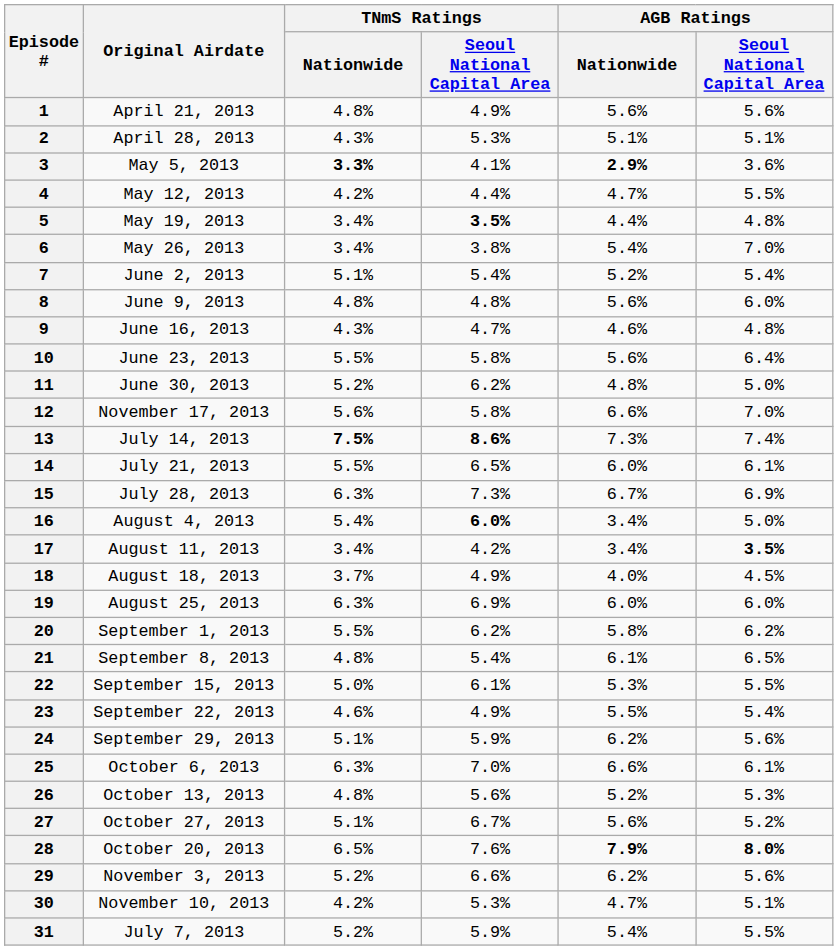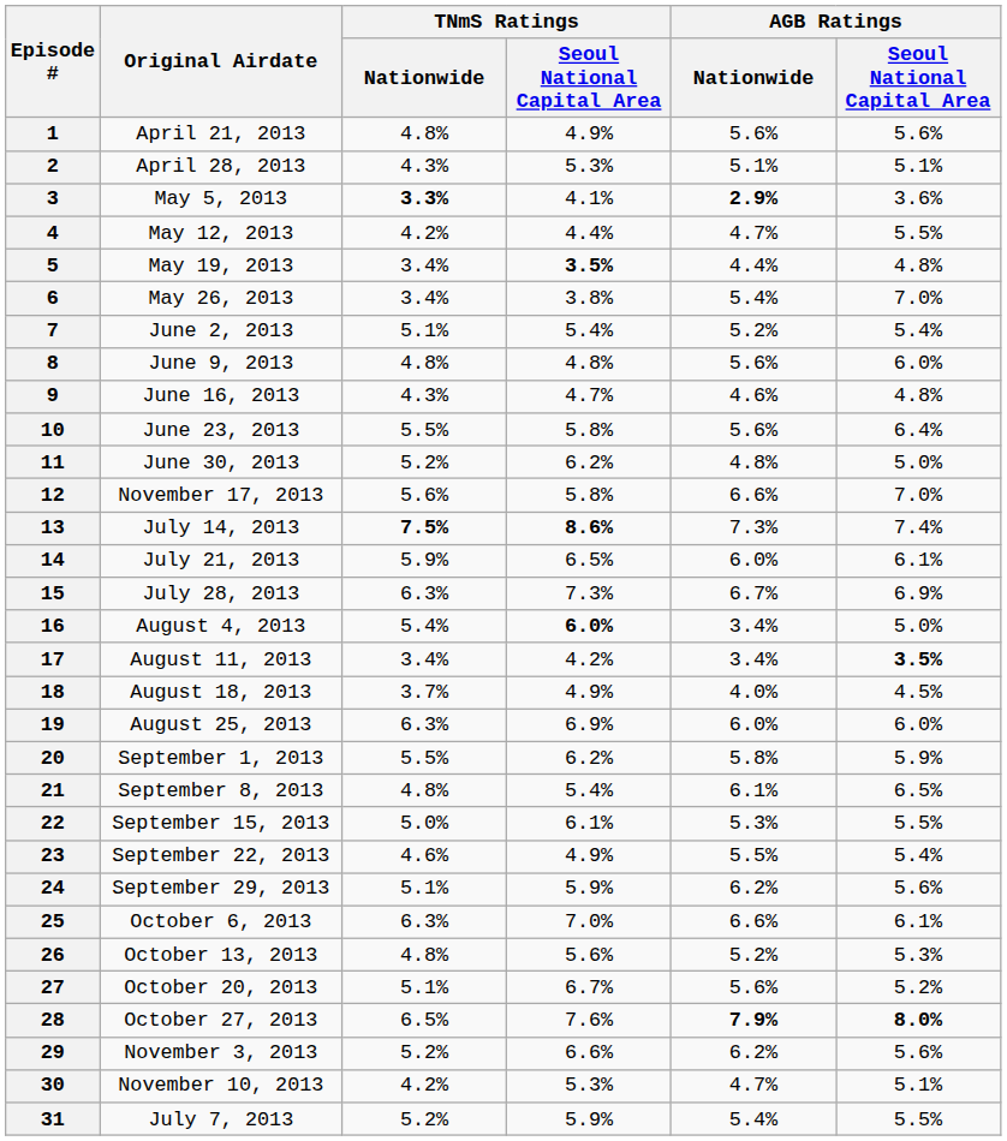 <table class=wikitable style="text-align:center">
 <tr>
 <th rowspan="2" width=40>Episode #</th>
 <th rowspan="2" width=150>Original Airdate</th>
 <th colspan="2">TNmS Ratings</th>
 <th colspan="2">AGB Ratings</th>
 </tr>
 <tr>
 <th width=100>Nationwide</th>
 <th width=100><a href='#'>Seoul National Capital Area</a></th>
 <th width=100>Nationwide</th>
 <th width=100><a href='#'>Seoul National Capital Area</a></th>
 </tr>
 <tr>
 <th>1</th>
 <td>April 21, 2013</td>
 <td>4.8%</td>
 <td>4.9%</td>
 <td>5.6%</td>
 <td>5.6%</td>
 </tr>
 <tr>
 <th>2</th>
 <td>April 28, 2013</td>
 <td>4.3%</td>
 <td>5.3%</td>
 <td>5.1%</td>
 <td>5.1%</td>
 </tr>
 <tr>
 <th>3</th>
 <td>May 5, 2013</td>
 <td><span><strong>3.3%</strong></span></td>
 <td>4.1%</td>
 <td><span><strong>2.9%</strong></span></td>
 <td>3.6%</td>
 </tr>
 <tr>
 <th>4</th>
 <td>May 12, 2013</td>
 <td>4.2%</td>
 <td>4.4%</td>
 <td>4.7%</td>
 <td>5.5%</td>
 </tr>
 <tr>
 <th>5</th>
 <td>May 19, 2013</td>
 <td>3.4%</td>
 <td><span><strong>3.5%</strong></span></td>
 <td>4.4%</td>
 <td>4.8%</td>
 </tr>
 <tr>
 <th>6</th>
 <td>May 26, 2013</td>
 <td>3.4%</td>
 <td>3.8%</td>
 <td>5.4%</td>
 <td>7.0%</td>
 </tr>
 <tr>
 <th>7</th>
 <td>June 2, 2013</td>
 <td>5.1%</td>
 <td>5.4%</td>
 <td>5.2%</td>
 <td>5.4%</td>
 </tr>
 <tr>
 <th>8</th>
 <td>June 9, 2013</td>
 <td>4.8%</td>
 <td>4.8%</td>
 <td>5.6%</td>
 <td>6.0%</td>
 </tr>
 <tr>
 <th>9</th>
 <td>June 16, 2013</td>
 <td>4.3%</td>
 <td>4.7%</td>
 <td>4.6%</td>
 <td>4.8%</td>
 </tr>
 <tr>
 <th>10</th>
 <td>June 23, 2013</td>
 <td>5.5%</td>
 <td>5.8%</td>
 <td>5.6%</td>
 <td>6.4%</td>
 </tr>
 <tr>
 <th>11</th>
 <td>June 30, 2013</td>
 <td>5.2%</td>
 <td>6.2%</td>
 <td>4.8%</td>
 <td>5.0%</td>
 </tr>
 <tr>
 <th>12</th>
 <td>November 17, 2013</td>
 <td>5.6%</td>
 <td>5.8%</td>
 <td>6.6%</td>
 <td>7.0%</td>
 </tr>
 <tr>
 <th>13</th>
 <td>July 14, 2013</td>
 <td><span><strong>7.5%</strong></span></td>
 <td><span><strong>8.6%</strong></span></td>
 <td>7.3%</td>
 <td>7.4%</td>
 </tr>
 <tr>
 <th>14</th>
 <td>July 21, 2013</td>
-<td>5.5%</td>
+<td>5.9%</td>
 <td>6.5%</td>
 <td>6.0%</td>
 <td>6.1%</td>
 </tr>
 <tr>
 <th>15</th>
 <td>July 28, 2013</td>
 <td>6.3%</td>
 <td>7.3%</td>
 <td>6.7%</td>
 <td>6.9%</td>
 </tr>
 <tr>
 <th>16</th>
 <td>August 4, 2013</td>
 <td>5.4%</td>
 <td><strong>6.0%</strong></td>
 <td>3.4%</td>
 <td>5.0%</td>
 </tr>
 <tr>
 <th>17</th>
 <td>August 11, 2013</td>
 <td>3.4%</td>
 <td>4.2%</td>
 <td>3.4%</td>
 <td><span><strong>3.5%</strong></span></td>
 </tr>
 <tr>
 <th>18</th>
 <td>August 18, 2013</td>
 <td>3.7%</td>
 <td>4.9%</td>
 <td>4.0%</td>
 <td>4.5%</td>
 </tr>
 <tr>
 <th>19</th>
 <td>August 25, 2013</td>
 <td>6.3%</td>
 <td>6.9%</td>
 <td>6.0%</td>
 <td>6.0%</td>
 </tr>
 <tr>
 <th>20</th>
 <td>September 1, 2013</td>
 <td>5.5%</td>
 <td>6.2%</td>
 <td>5.8%</td>
-<td>6.2%</td>
+<td>5.9%</td>
 </tr>
 <tr>
 <th>21</th>
 <td>September 8, 2013</td>
 <td>4.8%</td>
 <td>5.4%</td>
 <td>6.1%</td>
 <td>6.5%</td>
 </tr>
 <tr>
 <th>22</th>
 <td>September 15, 2013</td>
 <td>5.0%</td>
 <td>6.1%</td>
 <td>5.3%</td>
 <td>5.5%</td>
 </tr>
 <tr>
 <th>23</th>
 <td>September 22, 2013</td>
 <td>4.6%</td>
 <td>4.9%</td>
 <td>5.5%</td>
 <td>5.4%</td>
 </tr>
 <tr>
 <th>24</th>
 <td>September 29, 2013</td>
 <td>5.1%</td>
 <td>5.9%</td>
 <td>6.2%</td>
 <td>5.6%</td>
 </tr>
 <tr>
 <th>25</th>
 <td>October 6, 2013</td>
 <td>6.3%</td>
 <td>7.0%</td>
 <td>6.6%</td>
 <td>6.1%</td>
 </tr>
 <tr>
 <th>26</th>
 <td>October 13, 2013</td>
 <td>4.8%</td>
 <td>5.6%</td>
 <td>5.2%</td>
 <td>5.3%</td>
 </tr>
 <tr>
 <th>27</th>
-<td>October 27, 2013</td>
+<td>October 20, 2013</td>
 <td>5.1%</td>
 <td>6.7%</td>
 <td>5.6%</td>
 <td>5.2%</td>
 </tr>
 <tr>
 <th>28</th>
-<td>October 20, 2013</td>
+<td>October 27, 2013</td>
 <td>6.5%</td>
 <td>7.6%</td>
 <td><span><strong>7.9%</strong></span></td>
 <td><span><strong>8.0%</strong></span></td>
 </tr>
 <tr>
 <th>29</th>
 <td>November 3, 2013</td>
 <td>5.2%</td>
 <td>6.6%</td>
 <td>6.2%</td>
 <td>5.6%</td>
 </tr>
 <tr>
 <th>30</th>
 <td>November 10, 2013</td>
 <td>4.2%</td>
 <td>5.3%</td>
 <td>4.7%</td>
 <td>5.1%</td>
 </tr>
 <tr>
 <th>31</th>
 <td>July 7, 2013</td>
 <td>5.2%</td>
 <td>5.9%</td>
 <td>5.4%</td>
 <td>5.5%</td>
 </tr>
 </table>
